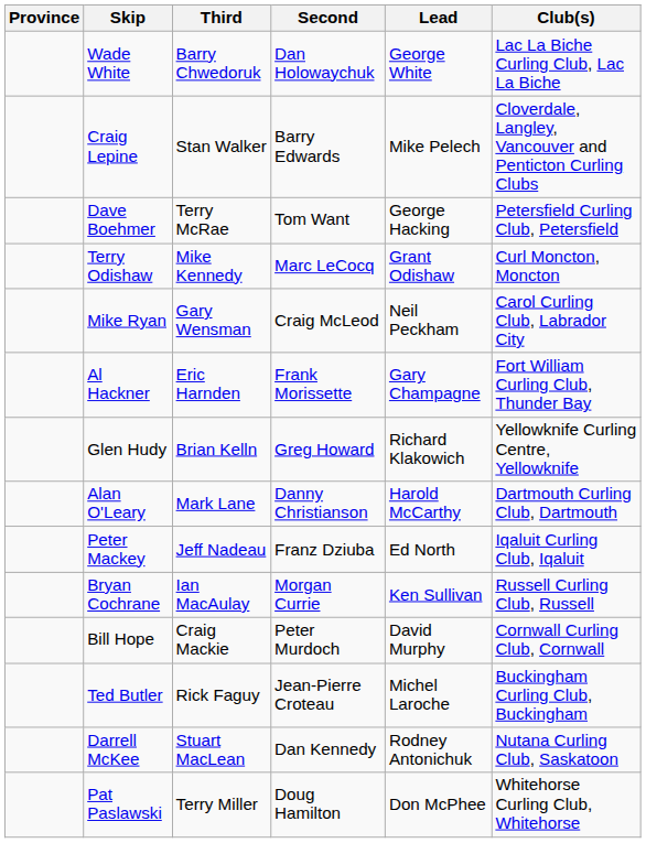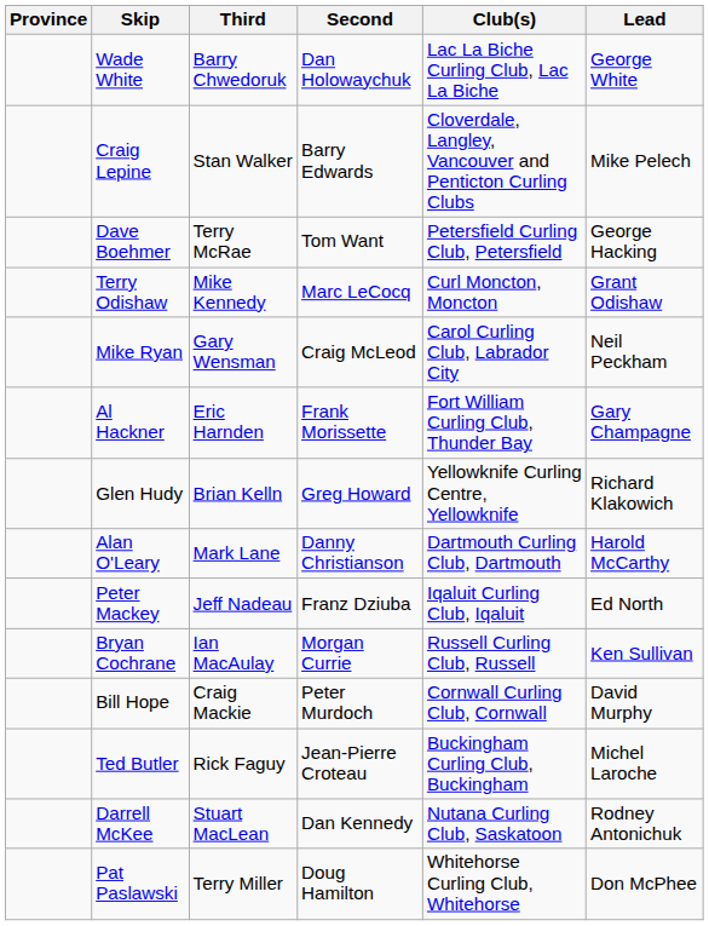 <table class="wikitable">
 <tr>
 <th>Province</th>
 <th>Skip</th>
 <th>Third</th>
 <th>Second</th>
+<th>Club(s)</th>
 <th>Lead</th>
-<th>Club(s)</th>
 </tr>
 <tr>
 <td></td>
 <td><a href='#'>Wade White</a></td>
 <td><a href='#'>Barry Chwedoruk</a></td>
 <td><a href='#'>Dan Holowaychuk</a></td>
+<td><a href='#'>Lac La Biche Curling Club</a>, <a href='#'>Lac La Biche</a></td>
 <td><a href='#'>George White</a></td>
-<td><a href='#'>Lac La Biche Curling Club</a>, <a href='#'>Lac La Biche</a></td>
 </tr>
 <tr>
 <td></td>
 <td><a href='#'>Craig Lepine</a></td>
 <td>Stan Walker</td>
 <td>Barry Edwards</td>
+<td><a href='#'>Cloverdale</a>, <a href='#'>Langley</a>, <a href='#'>Vancouver</a> and <a href='#'>Penticton Curling Clubs</a></td>
 <td>Mike Pelech</td>
-<td><a href='#'>Cloverdale</a>, <a href='#'>Langley</a>, <a href='#'>Vancouver</a> and <a href='#'>Penticton Curling Clubs</a></td>
 </tr>
 <tr>
 <td></td>
 <td><a href='#'>Dave Boehmer</a></td>
 <td>Terry McRae</td>
 <td>Tom Want</td>
+<td><a href='#'>Petersfield Curling Club</a>, <a href='#'>Petersfield</a></td>
 <td>George Hacking</td>
-<td><a href='#'>Petersfield Curling Club</a>, <a href='#'>Petersfield</a></td>
 </tr>
 <tr>
 <td></td>
 <td><a href='#'>Terry Odishaw</a></td>
 <td><a href='#'>Mike Kennedy</a></td>
 <td><a href='#'>Marc LeCocq</a></td>
+<td><a href='#'>Curl Moncton</a>, <a href='#'>Moncton</a></td>
 <td><a href='#'>Grant Odishaw</a></td>
-<td><a href='#'>Curl Moncton</a>, <a href='#'>Moncton</a></td>
 </tr>
 <tr>
 <td></td>
 <td><a href='#'>Mike Ryan</a></td>
 <td><a href='#'>Gary Wensman</a></td>
 <td>Craig McLeod</td>
+<td><a href='#'>Carol Curling Club</a>, <a href='#'>Labrador City</a></td>
 <td>Neil Peckham</td>
-<td><a href='#'>Carol Curling Club</a>, <a href='#'>Labrador City</a></td>
 </tr>
 <tr>
 <td></td>
 <td><a href='#'>Al Hackner</a></td>
 <td><a href='#'>Eric Harnden</a></td>
 <td><a href='#'>Frank Morissette</a></td>
+<td><a href='#'>Fort William Curling Club</a>, <a href='#'>Thunder Bay</a></td>
 <td><a href='#'>Gary Champagne</a></td>
-<td><a href='#'>Fort William Curling Club</a>, <a href='#'>Thunder Bay</a></td>
 </tr>
 <tr>
 <td></td>
 <td>Glen Hudy</td>
 <td><a href='#'>Brian Kelln</a></td>
 <td><a href='#'>Greg Howard</a></td>
+<td>Yellowknife Curling Centre, <a href='#'>Yellowknife</a></td>
 <td>Richard Klakowich</td>
-<td>Yellowknife Curling Centre, <a href='#'>Yellowknife</a></td>
 </tr>
 <tr>
 <td></td>
 <td><a href='#'>Alan O'Leary</a></td>
 <td><a href='#'>Mark Lane</a></td>
 <td><a href='#'>Danny Christianson</a></td>
+<td><a href='#'>Dartmouth Curling Club</a>, <a href='#'>Dartmouth</a></td>
 <td><a href='#'>Harold McCarthy</a></td>
-<td><a href='#'>Dartmouth Curling Club</a>, <a href='#'>Dartmouth</a></td>
 </tr>
 <tr>
 <td></td>
 <td><a href='#'>Peter Mackey</a></td>
 <td><a href='#'>Jeff Nadeau</a></td>
 <td>Franz Dziuba</td>
+<td><a href='#'>Iqaluit Curling Club</a>, <a href='#'>Iqaluit</a></td>
 <td>Ed North</td>
-<td><a href='#'>Iqaluit Curling Club</a>, <a href='#'>Iqaluit</a></td>
 </tr>
 <tr>
 <td></td>
 <td><a href='#'>Bryan Cochrane</a></td>
 <td><a href='#'>Ian MacAulay</a></td>
 <td><a href='#'>Morgan Currie</a></td>
+<td><a href='#'>Russell Curling Club</a>, <a href='#'>Russell</a></td>
 <td><a href='#'>Ken Sullivan</a></td>
-<td><a href='#'>Russell Curling Club</a>, <a href='#'>Russell</a></td>
 </tr>
 <tr>
 <td></td>
 <td>Bill Hope</td>
 <td>Craig Mackie</td>
 <td>Peter Murdoch</td>
+<td><a href='#'>Cornwall Curling Club</a>, <a href='#'>Cornwall</a></td>
 <td>David Murphy</td>
-<td><a href='#'>Cornwall Curling Club</a>, <a href='#'>Cornwall</a></td>
 </tr>
 <tr>
 <td></td>
 <td><a href='#'>Ted Butler</a></td>
 <td>Rick Faguy</td>
 <td>Jean-Pierre Croteau</td>
+<td><a href='#'>Buckingham Curling Club</a>, <a href='#'>Buckingham</a></td>
 <td>Michel Laroche</td>
-<td><a href='#'>Buckingham Curling Club</a>, <a href='#'>Buckingham</a></td>
 </tr>
 <tr>
 <td></td>
 <td><a href='#'>Darrell McKee</a></td>
 <td><a href='#'>Stuart MacLean</a></td>
 <td>Dan Kennedy</td>
+<td><a href='#'>Nutana Curling Club</a>, <a href='#'>Saskatoon</a></td>
 <td>Rodney Antonichuk</td>
-<td><a href='#'>Nutana Curling Club</a>, <a href='#'>Saskatoon</a></td>
 </tr>
 <tr>
 <td></td>
 <td><a href='#'>Pat Paslawski</a></td>
 <td>Terry Miller</td>
 <td>Doug Hamilton</td>
+<td>Whitehorse Curling Club, <a href='#'>Whitehorse</a></td>
 <td>Don McPhee</td>
-<td>Whitehorse Curling Club, <a href='#'>Whitehorse</a></td>
 </tr>
 </table>
